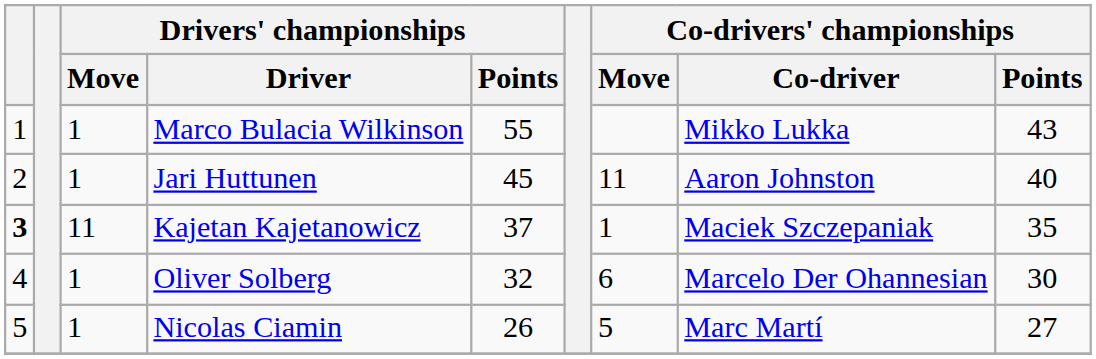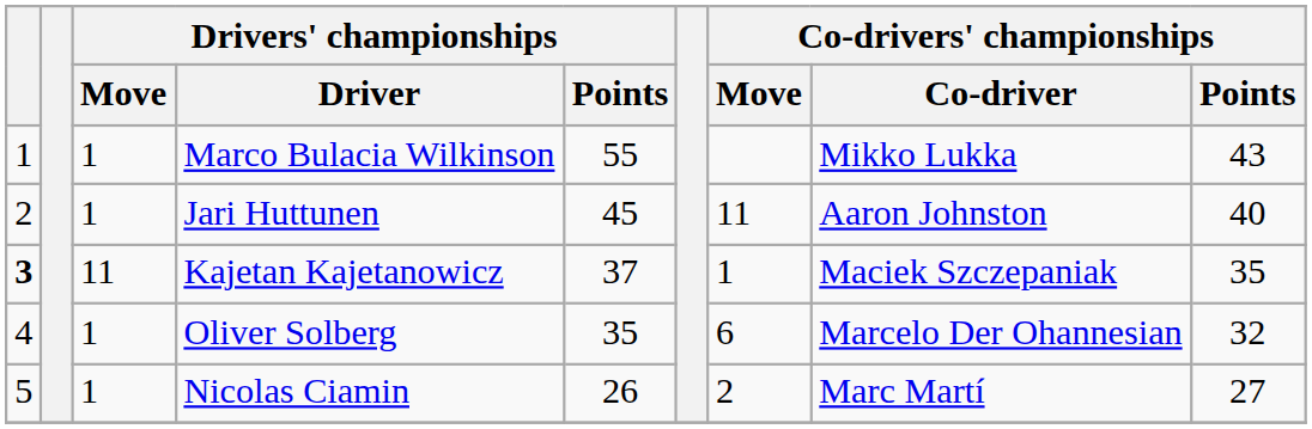 <table class="wikitable" style="font-size:85%;">
 <tr>
 <th rowspan="2"></th>
 <th rowspan="7" style="width:5px;"></th>
 <th colspan="3">Drivers' championships</th>
 <th rowspan="7" style="width:5px;"></th>
 <th colspan="3">Co-drivers' championships</th>
 </tr>
 <tr>
 <th>Move</th>
 <th>Driver</th>
 <th>Points</th>
 <th>Move</th>
 <th>Co-driver</th>
 <th>Points</th>
 </tr>
 <tr>
 <td align="center">1</td>
 <td> 1</td>
 <td><a href='#'>Marco Bulacia Wilkinson</a></td>
 <td align="center">55</td>
 <td></td>
 <td><a href='#'>Mikko Lukka</a></td>
 <td align="center">43</td>
 </tr>
 <tr>
 <td align="center">2</td>
 <td> 1</td>
 <td><a href='#'>Jari Huttunen</a></td>
 <td align="center">45</td>
 <td> 11</td>
 <td><a href='#'>Aaron Johnston</a></td>
 <td align="center">40</td>
 </tr>
 <tr>
 <td align="center"><strong>3</strong></td>
 <td> 11</td>
 <td><a href='#'>Kajetan Kajetanowicz</a></td>
 <td align="center">37</td>
 <td> 1</td>
 <td nowrap><a href='#'>Maciek Szczepaniak</a></td>
 <td align="center">35</td>
 </tr>
 <tr>
 <td align="center">4</td>
 <td> 1</td>
 <td><a href='#'>Oliver Solberg</a></td>
-<td align="center">32</td>
+<td align="center">35</td>
 <td> 6</td>
 <td><a href='#'>Marcelo Der Ohannesian</a></td>
-<td align="center">30</td>
+<td align="center">32</td>
 </tr>
 <tr>
 <td align="center">5</td>
 <td> 1</td>
 <td><a href='#'>Nicolas Ciamin</a></td>
 <td align="center">26</td>
-<td> 5</td>
+<td> 2</td>
 <td><a href='#'>Marc Martí</a></td>
 <td align="center">27</td>
 </tr>
 <tr>
 </tr>
 </table>
